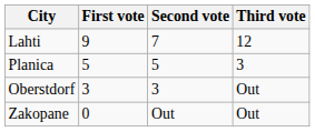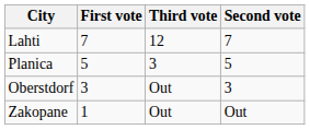 <table class=wikitable>
 <tr>
 <th>City</th>
 <th>First vote</th>
+<th>Third vote</th>
 <th>Second vote</th>
-<th>Third vote</th>
 </tr>
 <tr>
 <td>Lahti</td>
-<td>9</td>
 <td>7</td>
 <td>12</td>
+<td>7</td>
 </tr>
 <tr>
 <td>Planica</td>
 <td>5</td>
+<td>3</td>
 <td>5</td>
-<td>3</td>
 </tr>
 <tr>
 <td>Oberstdorf</td>
 <td>3</td>
+<td>Out</td>
 <td>3</td>
-<td>Out</td>
 </tr>
 <tr>
 <td>Zakopane</td>
-<td>0</td>
+<td>1</td>
 <td>Out</td>
 <td>Out</td>
 </tr>
 </table>
